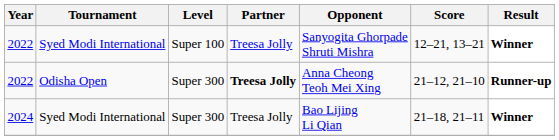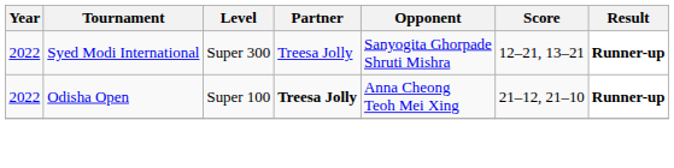 <table class="sortable wikitable" style="font-size: 95%;">
 <tr>
 <th>Year</th>
 <th>Tournament</th>
 <th>Level</th>
 <th>Partner</th>
 <th>Opponent</th>
 <th>Score</th>
 <th>Result</th>
 </tr>
 <tr>
 <td align="center"><a href='#'>2022</a></td>
 <td align="left"><a href='#'>Syed Modi International</a></td>
-<td align="left">Super 100</td>
+<td align="left">Super 300</td>
 <td align="left"> <a href='#'>Treesa Jolly</a></td>
 <td align="left"> <a href='#'>Sanyogita Ghorpade</a><br> <a href='#'>Shruti Mishra</a></td>
 <td align="left">12–21, 13–21</td>
-<td style="text-align:left; background:white"> <strong>Winner</strong></td>
+<td style="text-align:left; background:white"> <strong>Runner-up</strong></td>
 </tr>
 <tr>
 <td align="center"><a href='#'>2022</a></td>
 <td align="left"><a href='#'>Odisha Open</a></td>
-<td align="left">Super 300</td>
+<td align="left">Super 100</td>
 <td align="left"><strong> Treesa Jolly</strong></td>
 <td align="left"> <a href='#'>Anna Cheong</a><br> <a href='#'>Teoh Mei Xing</a></td>
 <td align="left">21–12, 21–10</td>
 <td style="text-align:left; background:white"> <strong>Runner-up</strong></td>
 </tr>
 <tr>
-<td align="center"><a href='#'>2024</a></td>
-<td align="left">Syed Modi International</td>
-<td align="left">Super 300</td>
-<td align="left"> Treesa Jolly</td>
-<td align="left"> <a href='#'>Bao Lijing</a><br> <a href='#'>Li Qian</a></td>
-<td align="left">21–18, 21–11</td>
-<td style="text-align:left; background:white"> <strong>Winner</strong></td>
-</tr>
-<tr>
 </tr>
 </table>
